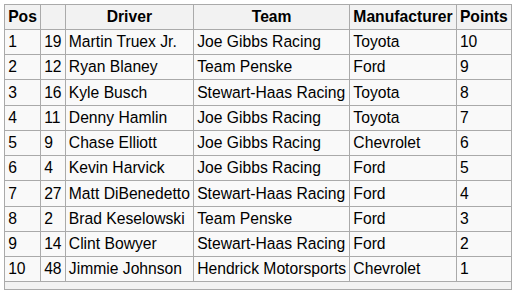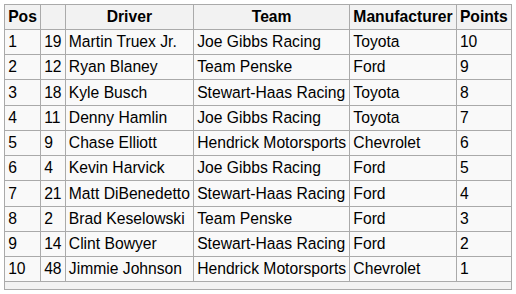 <table class="wikitable" style="font-size:98%">
 <tr>
 <th>Pos</th>
 <th></th>
 <th>Driver</th>
 <th>Team</th>
 <th>Manufacturer</th>
 <th>Points</th>
 </tr>
 <tr>
 <td>1</td>
 <td>19</td>
 <td>Martin Truex Jr.</td>
 <td>Joe Gibbs Racing</td>
 <td>Toyota</td>
 <td>10</td>
 </tr>
 <tr>
 <td>2</td>
 <td>12</td>
 <td>Ryan Blaney</td>
 <td>Team Penske</td>
 <td>Ford</td>
 <td>9</td>
 </tr>
 <tr>
 <td>3</td>
-<td>16</td>
+<td>18</td>
 <td>Kyle Busch</td>
 <td>Stewart-Haas Racing</td>
 <td>Toyota</td>
 <td>8</td>
 </tr>
 <tr>
 <td>4</td>
 <td>11</td>
 <td>Denny Hamlin</td>
 <td>Joe Gibbs Racing</td>
 <td>Toyota</td>
 <td>7</td>
 </tr>
 <tr>
 <td>5</td>
 <td>9</td>
 <td>Chase Elliott</td>
-<td>Joe Gibbs Racing</td>
+<td>Hendrick Motorsports</td>
 <td>Chevrolet</td>
 <td>6</td>
 </tr>
 <tr>
 <td>6</td>
 <td>4</td>
 <td>Kevin Harvick</td>
 <td>Joe Gibbs Racing</td>
 <td>Ford</td>
 <td>5</td>
 </tr>
 <tr>
 <td>7</td>
-<td>27</td>
+<td>21</td>
 <td>Matt DiBenedetto</td>
 <td>Stewart-Haas Racing</td>
 <td>Ford</td>
 <td>4</td>
 </tr>
 <tr>
 <td>8</td>
 <td>2</td>
 <td>Brad Keselowski</td>
 <td>Team Penske</td>
 <td>Ford</td>
 <td>3</td>
 </tr>
 <tr>
 <td>9</td>
 <td>14</td>
 <td>Clint Bowyer</td>
 <td>Stewart-Haas Racing</td>
 <td>Ford</td>
 <td>2</td>
 </tr>
 <tr>
 <td>10</td>
 <td>48</td>
 <td>Jimmie Johnson</td>
 <td>Hendrick Motorsports</td>
 <td>Chevrolet</td>
 <td>1</td>
 </tr>
 <tr>
 <th colspan="6"></th>
 </tr>
 </table>
